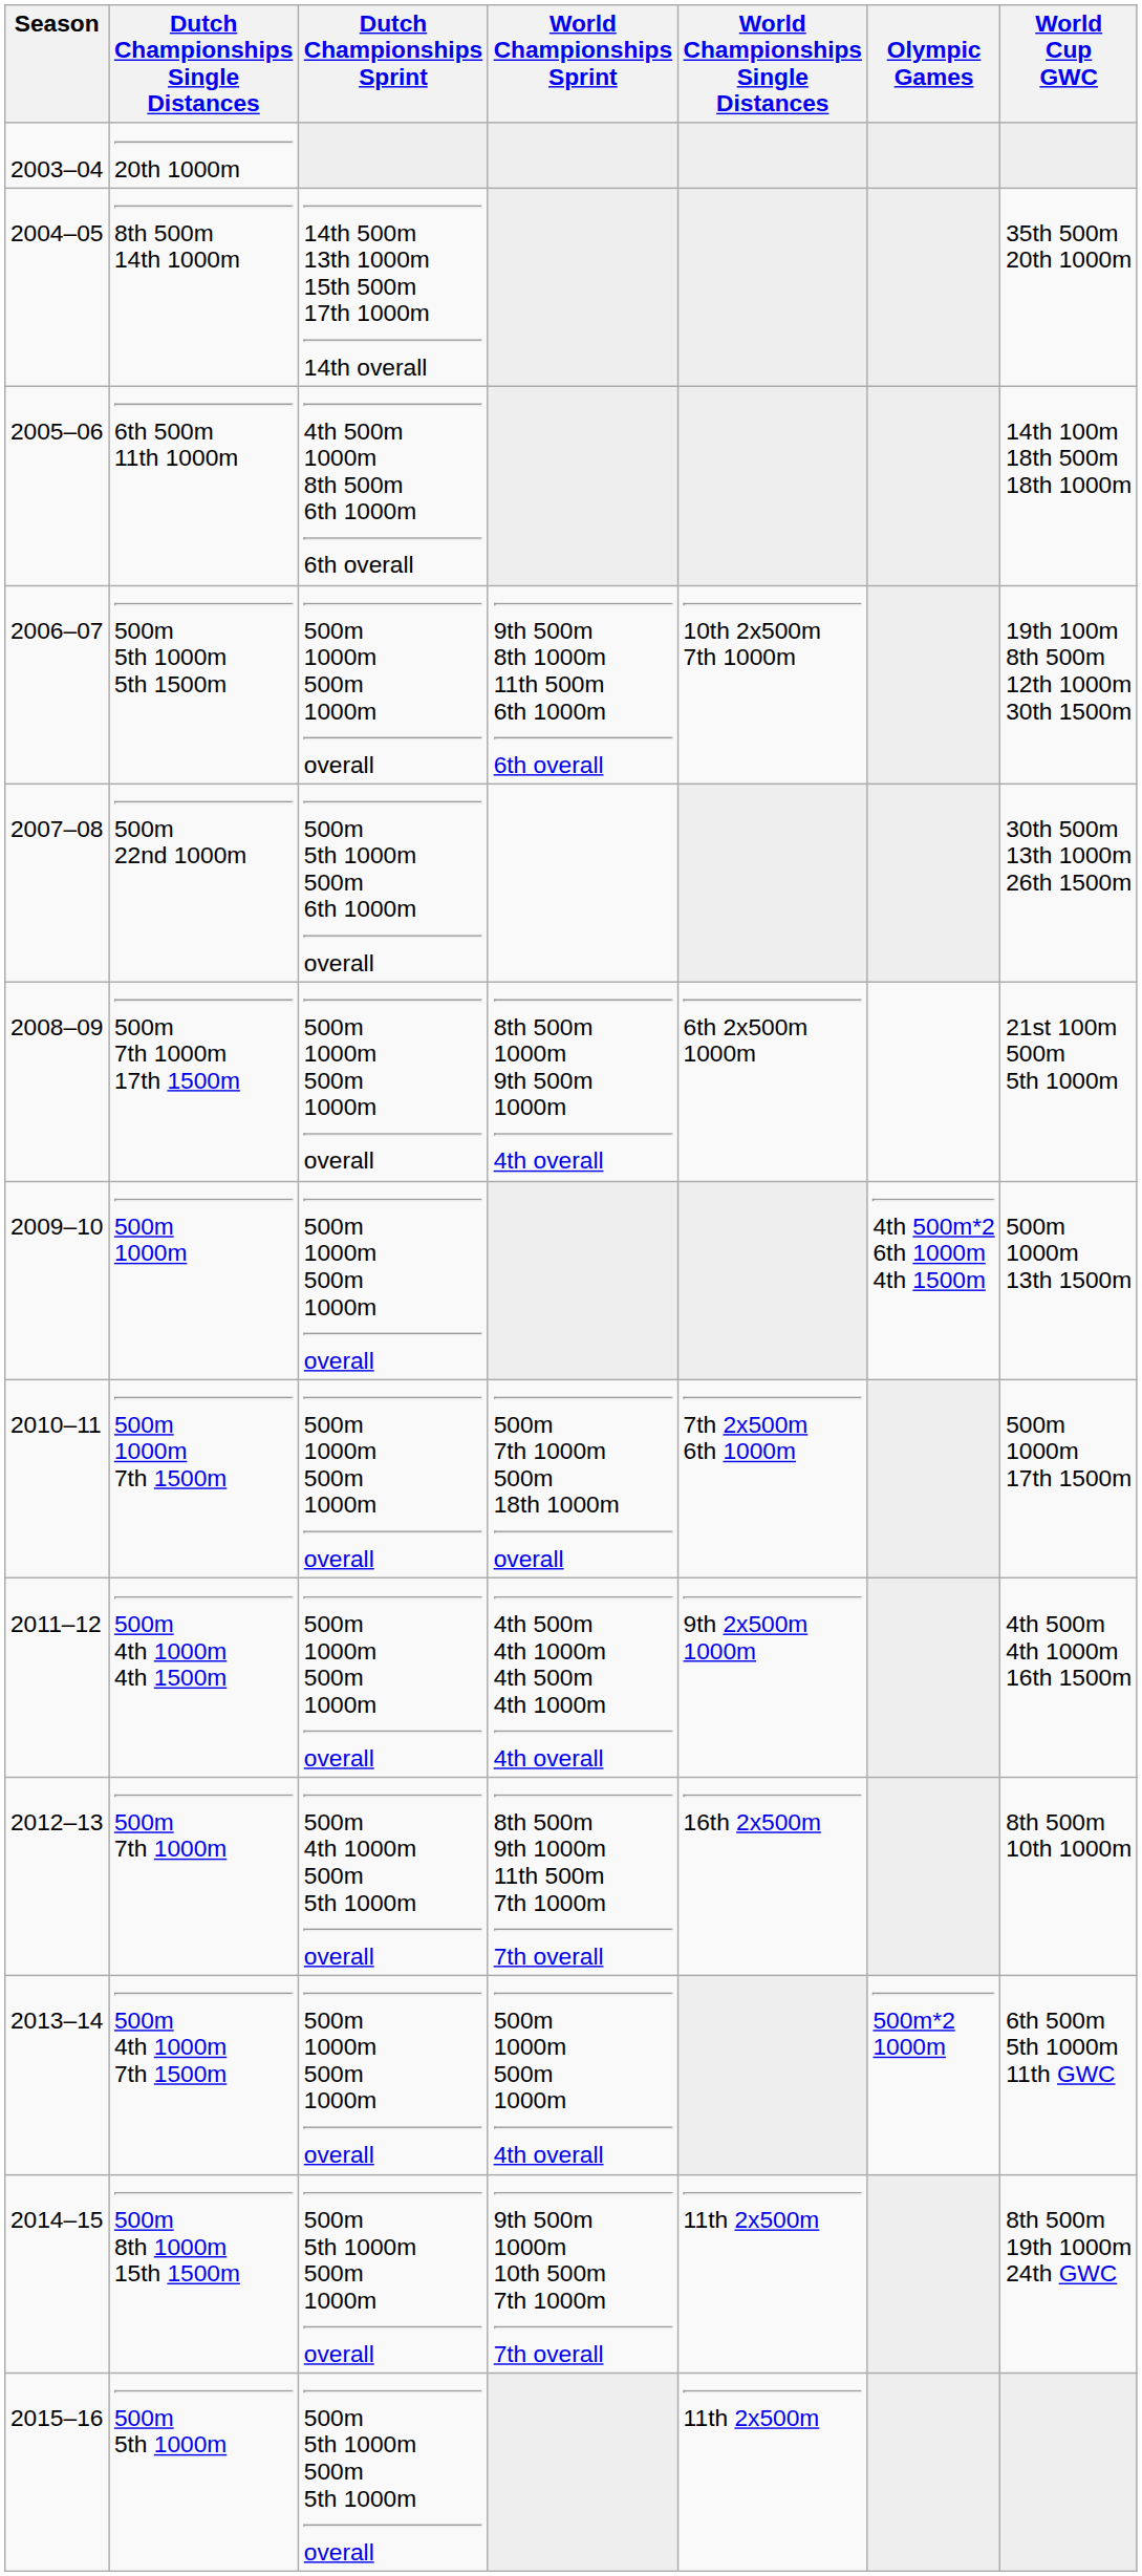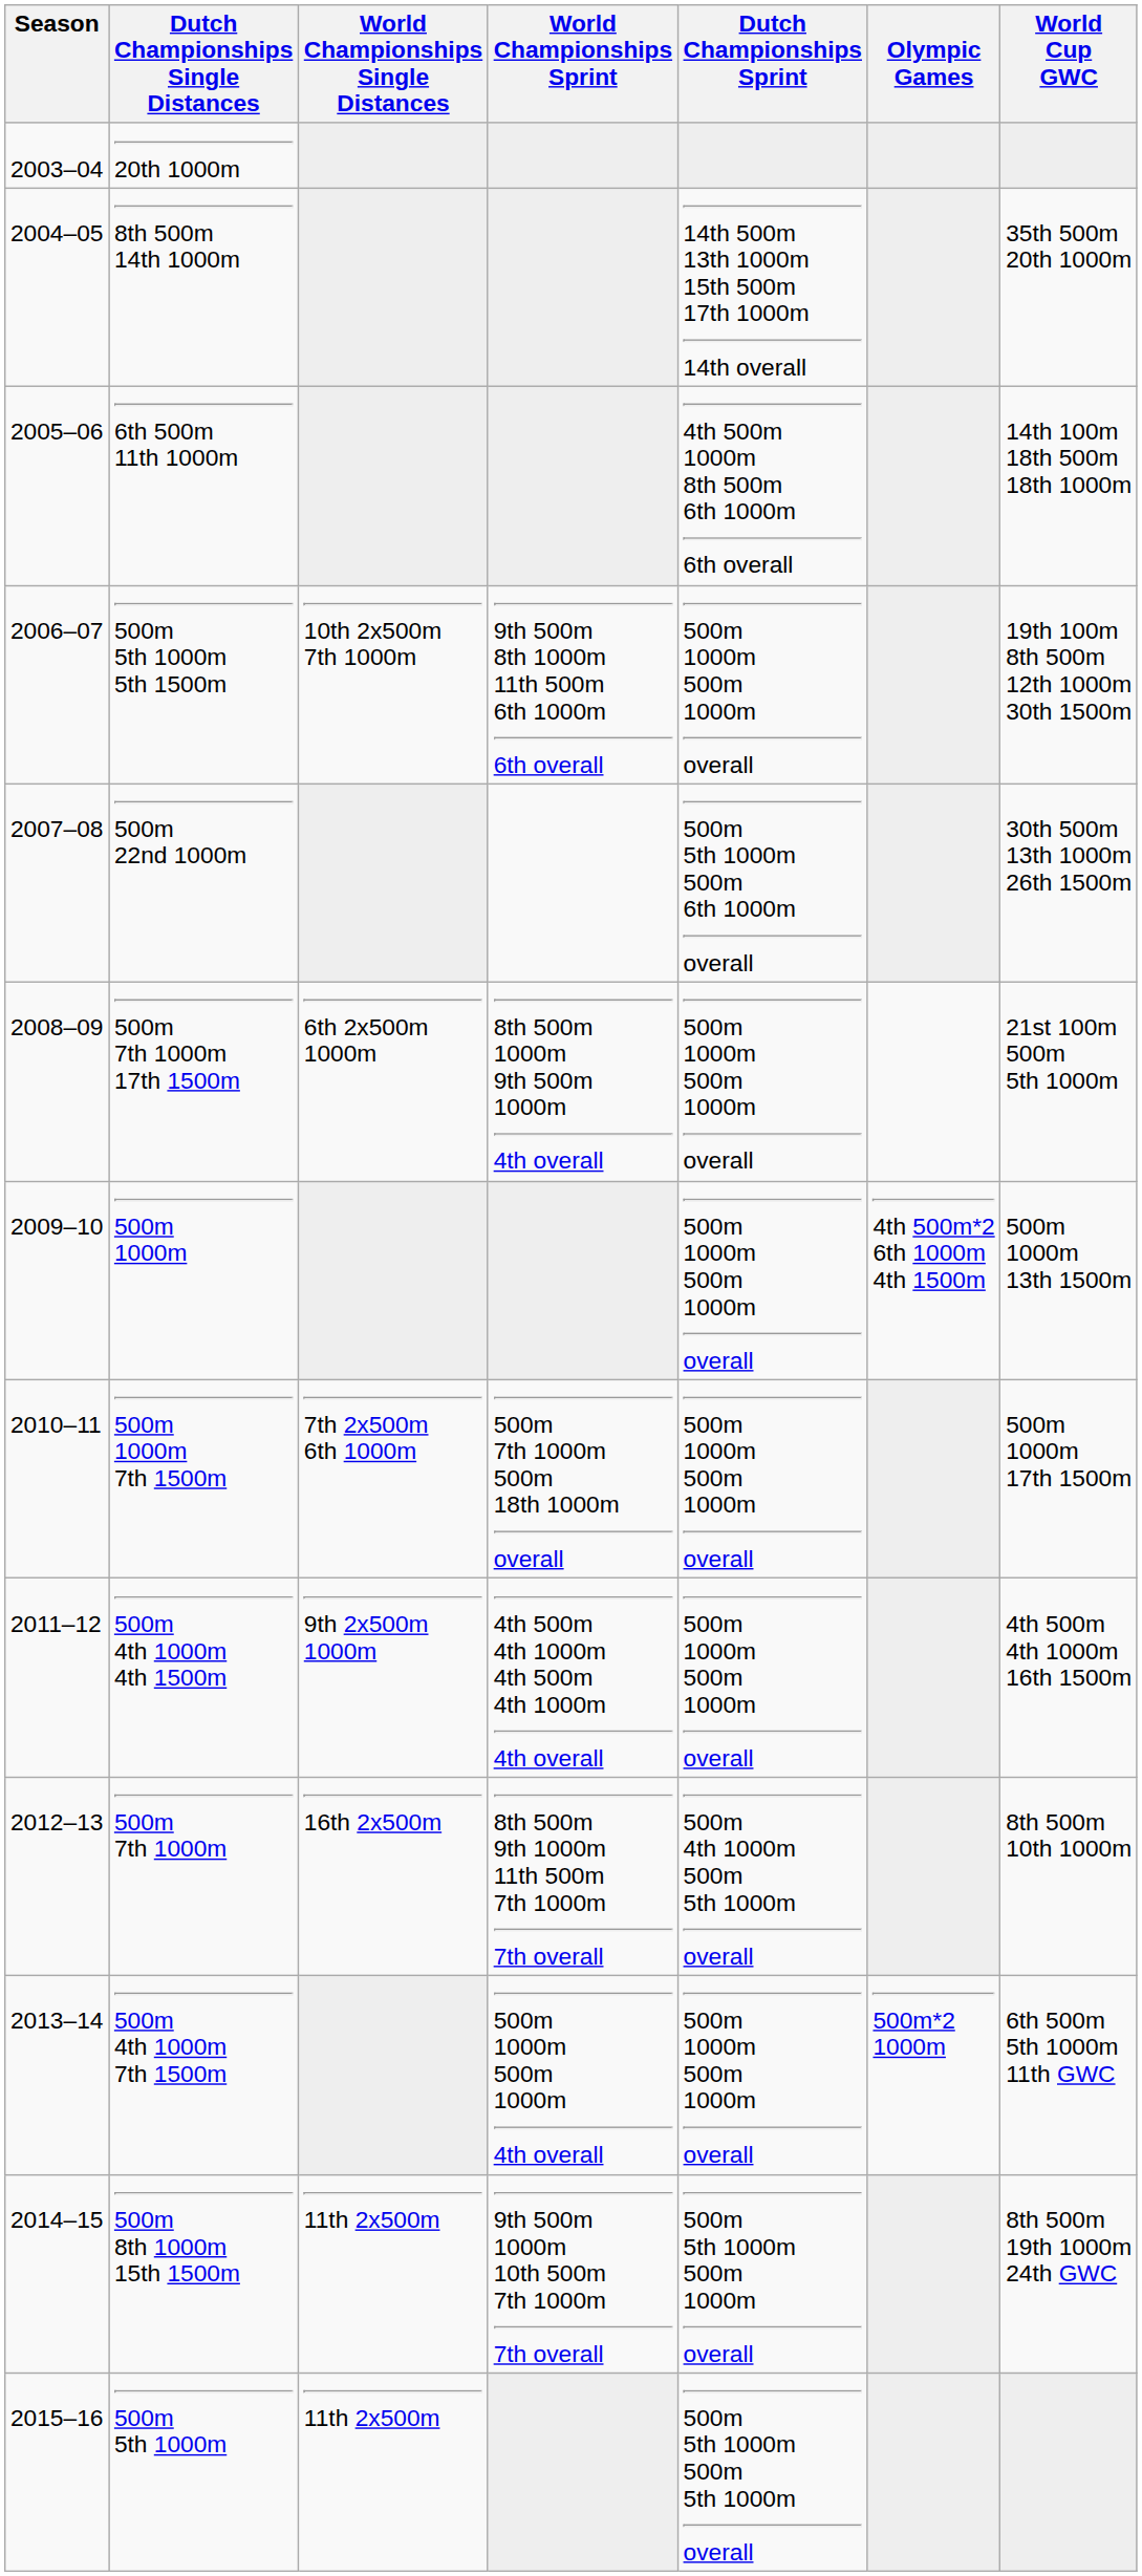 <table class="wikitable">
 <tr style="vertical-align: top;">
 <th>Season</th>
 <th><a href='#'>Dutch <br> Championships <br> Single <br> Distances</a></th>
+<th><a href='#'>World <br> Championships <br> Single <br> Distances</a></th>
+<th><a href='#'>World <br> Championships <br> Sprint</a></th>
 <th><a href='#'>Dutch <br> Championships <br> Sprint</a></th>
-<th><a href='#'>World <br> Championships <br> Sprint</a></th>
-<th><a href='#'>World <br> Championships <br> Single <br> Distances</a></th>
 <th> <br> <a href='#'>Olympic <br> Games</a></th>
 <th><a href='#'>World <br> Cup <br> GWC</a></th>
 </tr>
 <tr style="vertical-align: top;">
 <td><br> 2003–04</td>
 <td> <hr> 20th 1000m</td>
 <td bgcolor=#EEEEEE></td>
 <td bgcolor=#EEEEEE></td>
 <td bgcolor=#EEEEEE></td>
 <td bgcolor=#EEEEEE></td>
 <td bgcolor=#EEEEEE></td>
 </tr>
 <tr style="vertical-align: top;">
 <td><br> 2004–05</td>
 <td> <hr> 8th 500m <br> 14th 1000m</td>
-<td> <hr> 14th 500m <br> 13th 1000m <br> 15th 500m <br> 17th 1000m <hr> 14th overall</td>
 <td bgcolor=#EEEEEE></td>
 <td bgcolor=#EEEEEE></td>
+<td> <hr> 14th 500m <br> 13th 1000m <br> 15th 500m <br> 17th 1000m <hr> 14th overall</td>
 <td bgcolor=#EEEEEE></td>
 <td><br> 35th 500m <br> 20th 1000m</td>
 </tr>
 <tr style="vertical-align: top;">
 <td><br> 2005–06</td>
 <td> <hr> 6th 500m <br> 11th 1000m</td>
-<td> <hr> 4th 500m <br>  1000m <br> 8th 500m <br> 6th 1000m <hr> 6th overall</td>
 <td bgcolor=#EEEEEE></td>
 <td bgcolor=#EEEEEE></td>
+<td> <hr> 4th 500m <br>  1000m <br> 8th 500m <br> 6th 1000m <hr> 6th overall</td>
 <td bgcolor=#EEEEEE></td>
 <td><br> 14th 100m <br> 18th 500m <br> 18th 1000m</td>
 </tr>
 <tr style="vertical-align: top;">
 <td><br> 2006–07</td>
 <td> <hr>  500m <br> 5th 1000m <br> 5th 1500m</td>
+<td> <hr> 10th 2x500m <br> 7th 1000m</td>
+<td> <hr> 9th 500m <br> 8th 1000m <br> 11th 500m <br> 6th 1000m <hr><a href='#'>6th overall</a></td>
 <td> <hr>  500m <br>  1000m <br>  500m <br>  1000m <hr>  overall</td>
-<td> <hr> 9th 500m <br> 8th 1000m <br> 11th 500m <br> 6th 1000m <hr><a href='#'>6th overall</a></td>
-<td> <hr> 10th 2x500m <br> 7th 1000m</td>
 <td bgcolor=#EEEEEE></td>
 <td><br> 19th 100m <br> 8th 500m <br> 12th 1000m <br> 30th 1500m</td>
 </tr>
 <tr style="vertical-align: top;">
 <td><br> 2007–08</td>
 <td> <hr>  500m <br>22nd 1000m</td>
+<td bgcolor=#EEEEEE></td>
+<td></td>
 <td> <hr>  500m <br> 5th 1000m <br>  500m <br> 6th 1000m <hr>  overall</td>
-<td></td>
-<td bgcolor=#EEEEEE></td>
 <td bgcolor=#EEEEEE></td>
 <td><br> 30th 500m <br> 13th 1000m <br> 26th 1500m</td>
 </tr>
 <tr style="vertical-align: top;">
 <td><br> 2008–09</td>
 <td> <hr>  500m <br> 7th 1000m <br> 17th <a href='#'>1500m</a></td>
+<td> <hr> 6th 2x500m <br>  1000m</td>
+<td> <hr> 8th 500m <br>  1000m <br> 9th 500m <br>  1000m <hr> <a href='#'>4th overall</a></td>
 <td> <hr>  500m <br>  1000m <br>  500m <br>  1000m <hr>  overall</td>
-<td> <hr> 8th 500m <br>  1000m <br> 9th 500m <br>  1000m <hr> <a href='#'>4th overall</a></td>
-<td> <hr> 6th 2x500m <br>  1000m</td>
 <td></td>
 <td><br> 21st 100m <br>  500m <br> 5th 1000m</td>
 </tr>
 <tr style="vertical-align: top;">
 <td><br> 2009–10</td>
 <td> <hr>  <a href='#'>500m</a> <br>  <a href='#'>1000m</a></td>
-<td> <hr>  500m <br>  1000m <br>  500m <br>  1000m <hr>  <a href='#'>overall</a></td>
 <td bgcolor=#EEEEEE></td>
 <td bgcolor=#EEEEEE></td>
+<td> <hr>  500m <br>  1000m <br>  500m <br>  1000m <hr>  <a href='#'>overall</a></td>
 <td> <hr>4th <a href='#'>500m*2</a> <br> 6th <a href='#'>1000m</a> <br> 4th <a href='#'>1500m</a></td>
 <td><br>  500m <br> 1000m <br> 13th 1500m</td>
 </tr>
 <tr style="vertical-align: top;">
 <td><br> 2010–11</td>
 <td> <hr>  <a href='#'>500m</a> <br>  <a href='#'>1000m</a> <br>7th <a href='#'>1500m</a></td>
+<td> <hr> 7th <a href='#'>2x500m</a> <br> 6th <a href='#'>1000m</a></td>
+<td> <hr>  500m <br> 7th 1000m <br>  500m <br> 18th 1000m <hr>  <a href='#'> overall</a></td>
 <td> <hr>  500m <br>  1000m <br>  500m <br>  1000m <hr>  <a href='#'>overall</a></td>
-<td> <hr>  500m <br> 7th 1000m <br>  500m <br> 18th 1000m <hr>  <a href='#'> overall</a></td>
-<td> <hr> 7th <a href='#'>2x500m</a> <br> 6th <a href='#'>1000m</a></td>
 <td bgcolor=#EEEEEE></td>
 <td><br>  500m <br> 1000m <br> 17th 1500m</td>
 </tr>
 <tr style="vertical-align: top;">
 <td><br> 2011–12</td>
 <td> <hr>  <a href='#'>500m</a> <br> 4th <a href='#'>1000m</a> <br> 4th <a href='#'>1500m</a></td>
+<td> <hr> 9th <a href='#'>2x500m</a> <br>  <a href='#'>1000m</a></td>
+<td> <hr> 4th 500m <br> 4th 1000m <br> 4th 500m <br> 4th 1000m <hr> <a href='#'>4th overall</a></td>
 <td> <hr>  500m <br>  1000m <br>  500m <br>  1000m <hr>  <a href='#'>overall</a></td>
-<td> <hr> 4th 500m <br> 4th 1000m <br> 4th 500m <br> 4th 1000m <hr> <a href='#'>4th overall</a></td>
-<td> <hr> 9th <a href='#'>2x500m</a> <br>  <a href='#'>1000m</a></td>
 <td bgcolor=#EEEEEE></td>
 <td><br> 4th 500m <br> 4th 1000m <br> 16th 1500m</td>
 </tr>
 <tr style="vertical-align: top;">
 <td><br> 2012–13</td>
 <td> <hr>  <a href='#'>500m</a> <br> 7th <a href='#'>1000m</a></td>
+<td> <hr> 16th <a href='#'>2x500m</a></td>
+<td> <hr> 8th 500m <br> 9th 1000m <br> 11th 500m <br> 7th 1000m <hr> <a href='#'>7th overall</a></td>
 <td> <hr>  500m <br> 4th 1000m <br>  500m <br> 5th 1000m <hr>  <a href='#'>overall</a></td>
-<td> <hr> 8th 500m <br> 9th 1000m <br> 11th 500m <br> 7th 1000m <hr> <a href='#'>7th overall</a></td>
-<td> <hr> 16th <a href='#'>2x500m</a></td>
 <td bgcolor=#EEEEEE></td>
 <td><br> 8th 500m <br> 10th 1000m</td>
 </tr>
 <tr style="vertical-align: top;">
 <td><br> 2013–14</td>
 <td> <hr>  <a href='#'>500m</a> <br> 4th <a href='#'>1000m</a> <br> 7th <a href='#'>1500m</a></td>
+<td bgcolor=#EEEEEE></td>
+<td> <hr>  500m <br>  1000m <br>  500m <br>  1000m <br> <hr> <a href='#'>4th overall</a></td>
 <td> <hr>  500m <br>  1000m <br>  500m <br>  1000m <hr>  <a href='#'>overall</a></td>
-<td> <hr>  500m <br>  1000m <br>  500m <br>  1000m <br> <hr> <a href='#'>4th overall</a></td>
-<td bgcolor=#EEEEEE></td>
 <td> <hr>  <a href='#'>500m*2</a> <br>  <a href='#'>1000m</a></td>
 <td><br> 6th 500m <br> 5th 1000m <br> 11th <a href='#'>GWC</a></td>
 </tr>
 <tr style="vertical-align: top;">
 <td><br> 2014–15</td>
 <td> <hr>  <a href='#'>500m</a> <br> 8th <a href='#'>1000m</a> <br> 15th <a href='#'>1500m</a></td>
+<td> <hr> 11th <a href='#'>2x500m</a></td>
+<td> <hr> 9th 500m <br>  1000m <br> 10th 500m <br> 7th 1000m <hr> <a href='#'>7th overall</a></td>
 <td> <hr>   500m <br> 5th 1000m <br>  500m <br>  1000m <hr>  <a href='#'>overall</a></td>
-<td> <hr> 9th 500m <br>  1000m <br> 10th 500m <br> 7th 1000m <hr> <a href='#'>7th overall</a></td>
-<td> <hr> 11th <a href='#'>2x500m</a></td>
 <td bgcolor=#EEEEEE></td>
 <td><br> 8th 500m <br> 19th 1000m <br> 24th <a href='#'>GWC</a></td>
 </tr>
 <tr style="vertical-align: top;">
 <td><br> 2015–16</td>
 <td> <hr>  <a href='#'>500m</a> <br> 5th <a href='#'>1000m</a></td>
+<td> <hr> 11th <a href='#'>2x500m</a></td>
+<td bgcolor=#EEEEEE></td>
 <td> <hr>  500m <br> 5th 1000m <br>  500m <br> 5th 1000m <hr>  <a href='#'>overall</a></td>
-<td bgcolor=#EEEEEE></td>
-<td> <hr> 11th <a href='#'>2x500m</a></td>
 <td bgcolor=#EEEEEE></td>
 <td bgcolor=#EEEEEE></td>
 </tr>
 </table>
